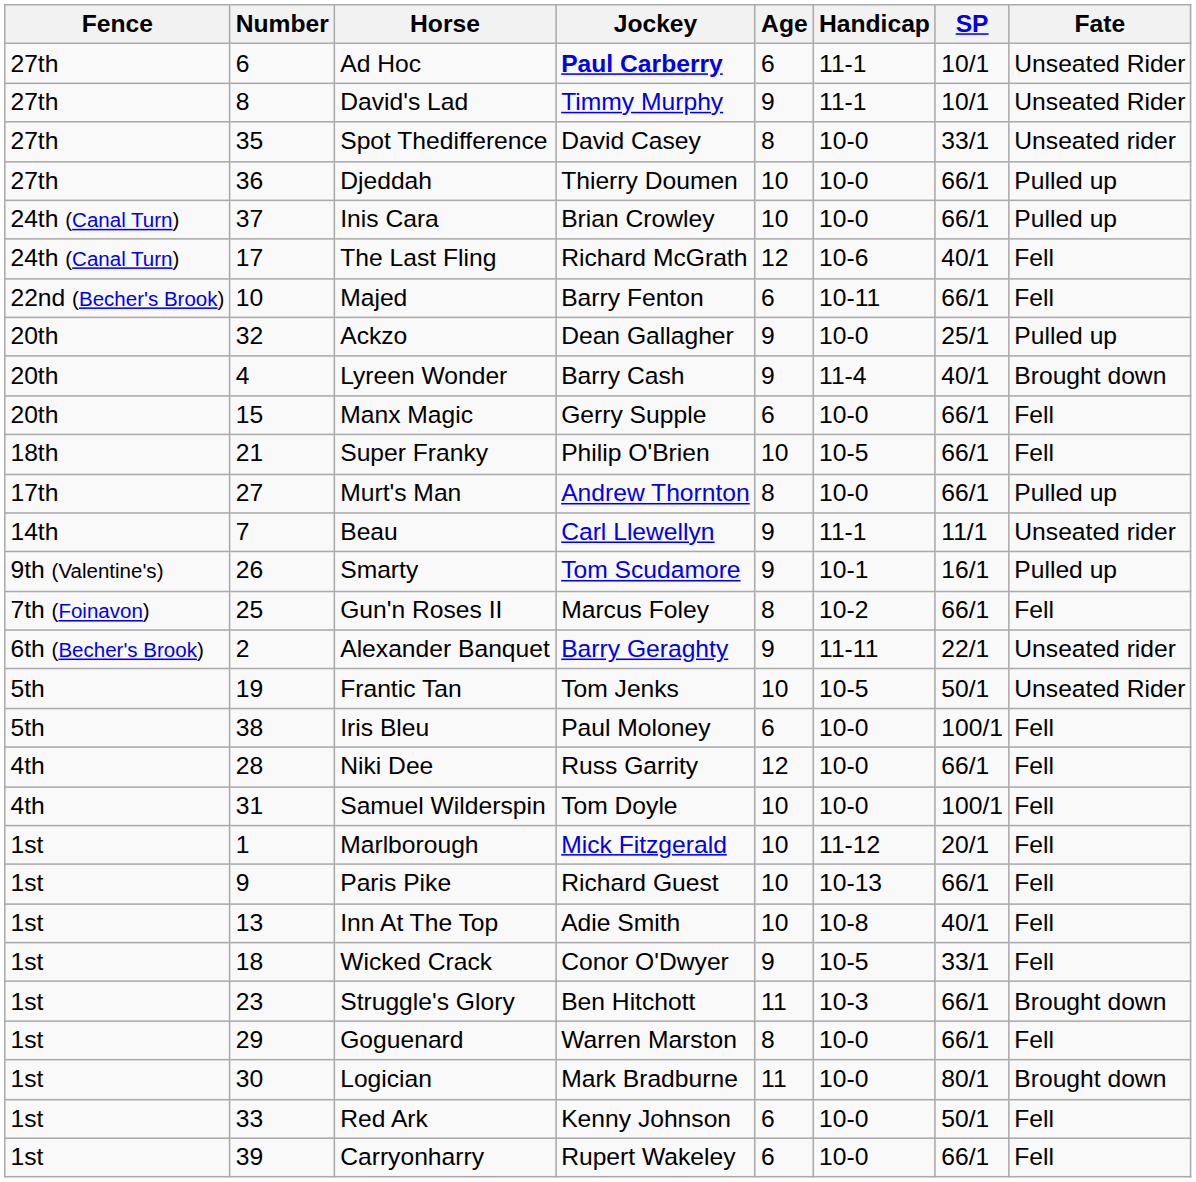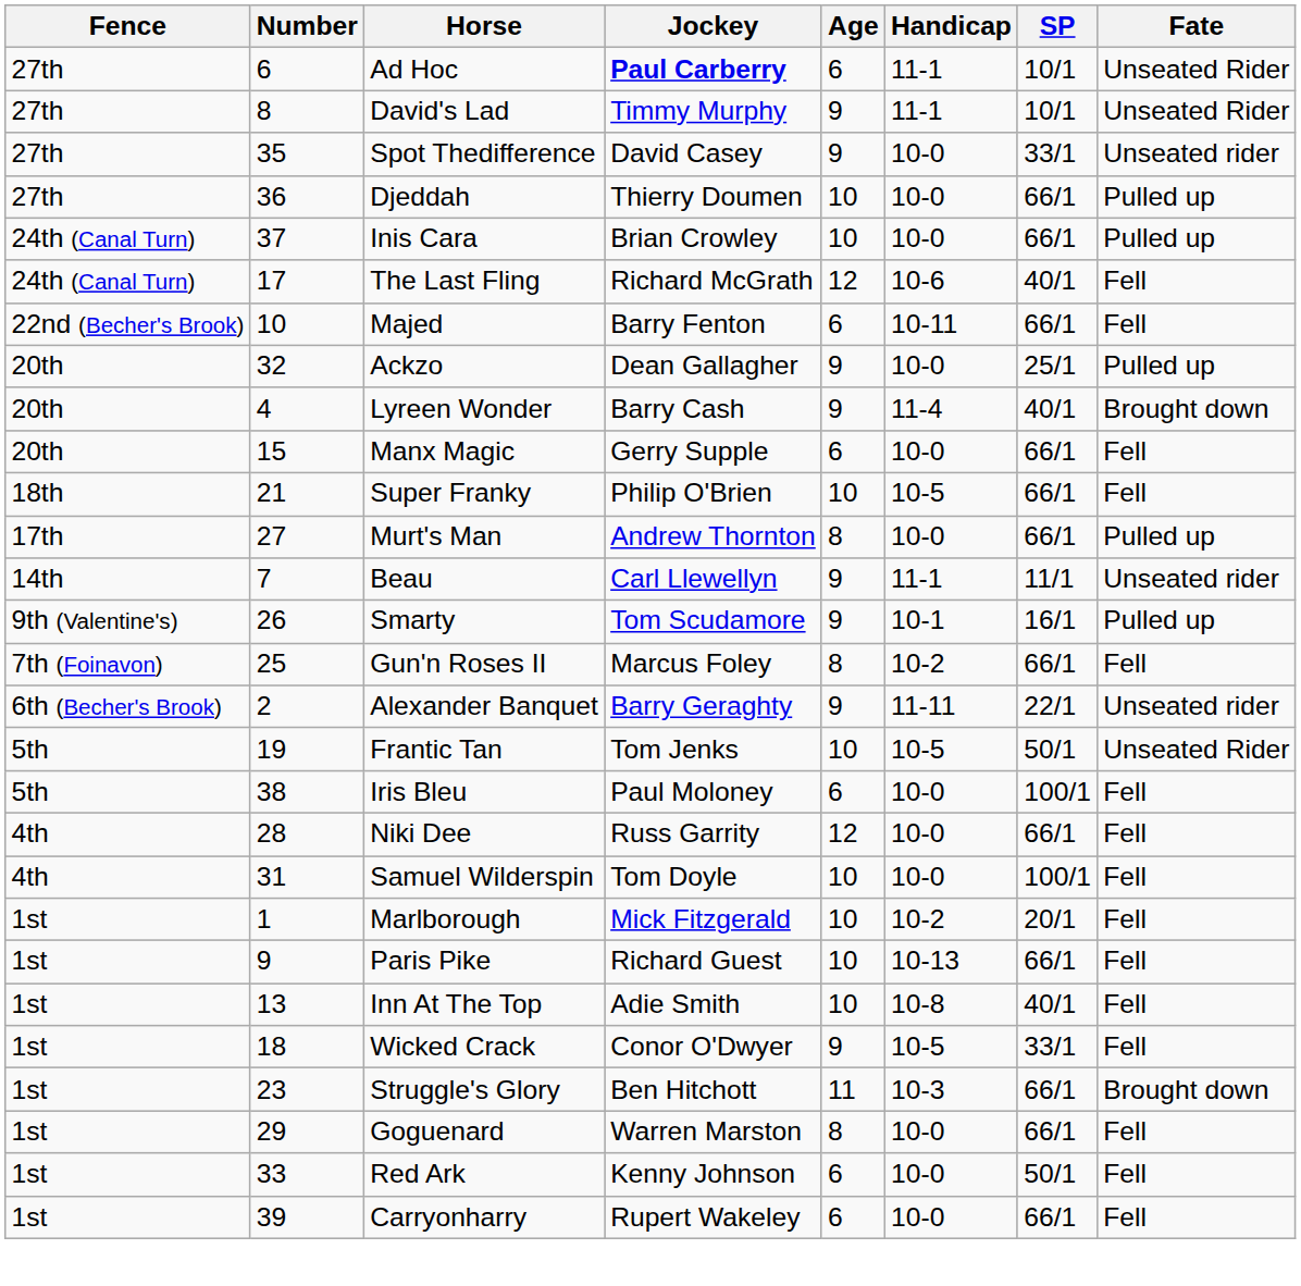 <table class="wikitable">
 <tr>
 <th>Fence</th>
 <th>Number</th>
 <th>Horse</th>
 <th>Jockey</th>
 <th>Age</th>
 <th>Handicap</th>
 <th><a href='#'>SP</a></th>
 <th>Fate</th>
 </tr>
 <tr>
 <td>27th</td>
 <td>6</td>
 <td>Ad Hoc</td>
 <td><strong><a href='#'>Paul Carberry</a></strong></td>
 <td>6</td>
 <td>11-1</td>
 <td>10/1</td>
 <td>Unseated Rider</td>
 </tr>
 <tr>
 <td>27th</td>
 <td>8</td>
 <td>David's Lad</td>
 <td><a href='#'>Timmy Murphy</a></td>
 <td>9</td>
 <td>11-1</td>
 <td>10/1</td>
 <td>Unseated Rider</td>
 </tr>
 <tr>
 <td>27th</td>
 <td>35</td>
 <td>Spot Thedifference</td>
 <td>David Casey</td>
-<td>8</td>
+<td>9</td>
 <td>10-0</td>
 <td>33/1</td>
 <td>Unseated rider</td>
 </tr>
 <tr>
 <td>27th</td>
 <td>36</td>
 <td>Djeddah</td>
 <td>Thierry Doumen</td>
 <td>10</td>
 <td>10-0</td>
 <td>66/1</td>
 <td>Pulled up</td>
 </tr>
 <tr>
 <td>24th <small>(<a href='#'>Canal Turn</a>)</small></td>
 <td>37</td>
 <td>Inis Cara</td>
 <td>Brian Crowley</td>
 <td>10</td>
 <td>10-0</td>
 <td>66/1</td>
 <td>Pulled up</td>
 </tr>
 <tr>
 <td>24th <small>(<a href='#'>Canal Turn</a>)</small></td>
 <td>17</td>
 <td>The Last Fling</td>
 <td>Richard McGrath</td>
 <td>12</td>
 <td>10-6</td>
 <td>40/1</td>
 <td>Fell</td>
 </tr>
 <tr>
 <td>22nd <small>(<a href='#'>Becher's Brook</a>)</small></td>
 <td>10</td>
 <td>Majed</td>
 <td>Barry Fenton</td>
 <td>6</td>
 <td>10-11</td>
 <td>66/1</td>
 <td>Fell</td>
 </tr>
 <tr>
 <td>20th</td>
 <td>32</td>
 <td>Ackzo</td>
 <td>Dean Gallagher</td>
 <td>9</td>
 <td>10-0</td>
 <td>25/1</td>
 <td>Pulled up</td>
 </tr>
 <tr>
 <td>20th</td>
 <td>4</td>
 <td>Lyreen Wonder</td>
 <td>Barry Cash</td>
 <td>9</td>
 <td>11-4</td>
 <td>40/1</td>
 <td>Brought down</td>
 </tr>
 <tr>
 <td>20th</td>
 <td>15</td>
 <td>Manx Magic</td>
 <td>Gerry Supple</td>
 <td>6</td>
 <td>10-0</td>
 <td>66/1</td>
 <td>Fell</td>
 </tr>
 <tr>
 <td>18th</td>
 <td>21</td>
 <td>Super Franky</td>
 <td>Philip O'Brien</td>
 <td>10</td>
 <td>10-5</td>
 <td>66/1</td>
 <td>Fell</td>
 </tr>
 <tr>
 <td>17th</td>
 <td>27</td>
 <td>Murt's Man</td>
 <td><a href='#'>Andrew Thornton</a></td>
 <td>8</td>
 <td>10-0</td>
 <td>66/1</td>
 <td>Pulled up</td>
 </tr>
 <tr>
 <td>14th</td>
 <td>7</td>
 <td>Beau</td>
 <td><a href='#'>Carl Llewellyn</a></td>
 <td>9</td>
 <td>11-1</td>
 <td>11/1</td>
 <td>Unseated rider</td>
 </tr>
 <tr>
 <td>9th <small>(Valentine's)</small></td>
 <td>26</td>
 <td>Smarty</td>
 <td><a href='#'>Tom Scudamore</a></td>
 <td>9</td>
 <td>10-1</td>
 <td>16/1</td>
 <td>Pulled up</td>
 </tr>
 <tr>
 <td>7th <small>(<a href='#'>Foinavon</a>)</small></td>
 <td>25</td>
 <td>Gun'n Roses II</td>
 <td>Marcus Foley</td>
 <td>8</td>
 <td>10-2</td>
 <td>66/1</td>
 <td>Fell</td>
 </tr>
 <tr>
 <td>6th <small>(<a href='#'>Becher's Brook</a>)</small></td>
 <td>2</td>
 <td>Alexander Banquet</td>
 <td><a href='#'>Barry Geraghty</a></td>
 <td>9</td>
 <td>11-11</td>
 <td>22/1</td>
 <td>Unseated rider</td>
 </tr>
 <tr>
 <td>5th</td>
 <td>19</td>
 <td>Frantic Tan</td>
 <td>Tom Jenks</td>
 <td>10</td>
 <td>10-5</td>
 <td>50/1</td>
 <td>Unseated Rider</td>
 </tr>
 <tr>
 <td>5th</td>
 <td>38</td>
 <td>Iris Bleu</td>
 <td>Paul Moloney</td>
 <td>6</td>
 <td>10-0</td>
 <td>100/1</td>
 <td>Fell</td>
 </tr>
 <tr>
 <td>4th</td>
 <td>28</td>
 <td>Niki Dee</td>
 <td>Russ Garrity</td>
 <td>12</td>
 <td>10-0</td>
 <td>66/1</td>
 <td>Fell</td>
 </tr>
 <tr>
 <td>4th</td>
 <td>31</td>
 <td>Samuel Wilderspin</td>
 <td>Tom Doyle</td>
 <td>10</td>
 <td>10-0</td>
 <td>100/1</td>
 <td>Fell</td>
 </tr>
 <tr>
 <td>1st</td>
 <td>1</td>
 <td>Marlborough</td>
 <td><a href='#'>Mick Fitzgerald</a></td>
 <td>10</td>
-<td>11-12</td>
+<td>10-2</td>
 <td>20/1</td>
 <td>Fell</td>
 </tr>
 <tr>
 <td>1st</td>
 <td>9</td>
 <td>Paris Pike</td>
 <td>Richard Guest</td>
 <td>10</td>
 <td>10-13</td>
 <td>66/1</td>
 <td>Fell</td>
 </tr>
 <tr>
 <td>1st</td>
 <td>13</td>
 <td>Inn At The Top</td>
 <td>Adie Smith</td>
 <td>10</td>
 <td>10-8</td>
 <td>40/1</td>
 <td>Fell</td>
 </tr>
 <tr>
 <td>1st</td>
 <td>18</td>
 <td>Wicked Crack</td>
 <td>Conor O'Dwyer</td>
 <td>9</td>
 <td>10-5</td>
 <td>33/1</td>
 <td>Fell</td>
 </tr>
 <tr>
 <td>1st</td>
 <td>23</td>
 <td>Struggle's Glory</td>
 <td>Ben Hitchott</td>
 <td>11</td>
 <td>10-3</td>
 <td>66/1</td>
 <td>Brought down</td>
 </tr>
 <tr>
 <td>1st</td>
 <td>29</td>
 <td>Goguenard</td>
 <td>Warren Marston</td>
 <td>8</td>
 <td>10-0</td>
 <td>66/1</td>
 <td>Fell</td>
 </tr>
 <tr>
 <td>1st</td>
-<td>30</td>
-<td>Logician</td>
-<td>Mark Bradburne</td>
-<td>11</td>
-<td>10-0</td>
-<td>80/1</td>
-<td>Brought down</td>
-</tr>
-<tr>
-<td>1st</td>
 <td>33</td>
 <td>Red Ark</td>
 <td>Kenny Johnson</td>
 <td>6</td>
 <td>10-0</td>
 <td>50/1</td>
 <td>Fell</td>
 </tr>
 <tr>
 <td>1st</td>
 <td>39</td>
 <td>Carryonharry</td>
 <td>Rupert Wakeley</td>
 <td>6</td>
 <td>10-0</td>
 <td>66/1</td>
 <td>Fell</td>
 </tr>
 </table>
